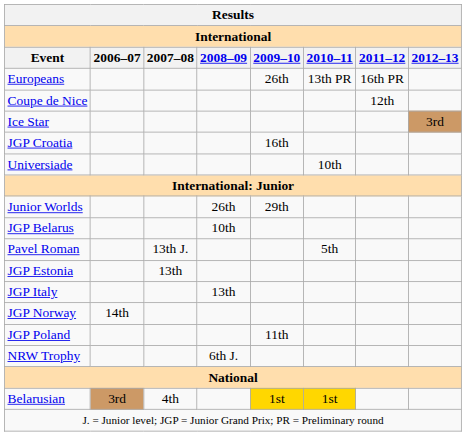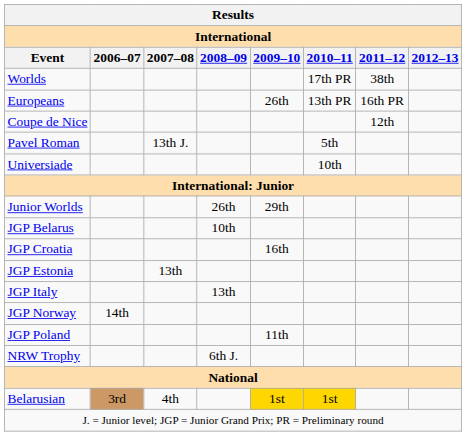 <table class="wikitable" style="text-align:center">
 <tr>
 <th colspan=8 align=center><strong>Results</strong></th>
 </tr>
 <tr>
 <th style="background-color: #ffdead; " colspan=8 align=center><strong>International</strong></th>
 </tr>
 <tr>
 <th>Event</th>
 <th>2006–07</th>
 <th>2007–08</th>
 <th><a href='#'>2008–09</a></th>
 <th><a href='#'>2009–10</a></th>
 <th><a href='#'>2010–11</a></th>
 <th><a href='#'>2011–12</a></th>
 <th><a href='#'>2012–13</a></th>
+</tr>
+<tr>
+<td align=left><a href='#'>Worlds</a></td>
+<td></td>
+<td></td>
+<td></td>
+<td></td>
+<td>17th PR</td>
+<td>38th</td>
+<td></td>
 </tr>
 <tr>
 <td align=left><a href='#'>Europeans</a></td>
 <td></td>
 <td></td>
 <td></td>
 <td>26th</td>
 <td>13th PR</td>
 <td>16th PR</td>
 <td></td>
 </tr>
 <tr>
 <td align=left><a href='#'>Coupe de Nice</a></td>
 <td></td>
 <td></td>
 <td></td>
 <td></td>
 <td></td>
 <td>12th</td>
 <td></td>
 </tr>
 <tr>
-<td align=left><a href='#'>Ice Star</a></td>
+<td align=left><a href='#'>Pavel Roman</a></td>
+<td></td>
+<td>13th J.</td>
 <td></td>
 <td></td>
-<td></td>
-<td></td>
-<td></td>
-<td></td>
-<td bgcolor=cc9966>3rd</td>
-</tr>
-<tr>
-<td align=left><a href='#'>JGP Croatia</a></td>
-<td></td>
-<td></td>
-<td></td>
-<td>16th</td>
-<td></td>
+<td>5th</td>
 <td></td>
 <td></td>
 </tr>
 <tr>
 <td align=left><a href='#'>Universiade</a></td>
 <td></td>
 <td></td>
 <td></td>
 <td></td>
 <td>10th</td>
 <td></td>
 <td></td>
 </tr>
 <tr>
 <th style="background-color: #ffdead; " colspan=8 align=center><strong>International: Junior</strong></th>
 </tr>
 <tr>
 <td align=left><a href='#'>Junior Worlds</a></td>
 <td></td>
 <td></td>
 <td>26th</td>
 <td>29th</td>
 <td></td>
 <td></td>
 <td></td>
 </tr>
 <tr>
 <td align=left><a href='#'>JGP Belarus</a></td>
 <td></td>
 <td></td>
 <td>10th</td>
 <td></td>
 <td></td>
 <td></td>
 <td></td>
 </tr>
 <tr>
-<td align=left><a href='#'>Pavel Roman</a></td>
-<td></td>
-<td>13th J.</td>
+<td align=left><a href='#'>JGP Croatia</a></td>
 <td></td>
 <td></td>
-<td>5th</td>
+<td></td>
+<td>16th</td>
+<td></td>
 <td></td>
 <td></td>
 </tr>
 <tr>
 <td align=left><a href='#'>JGP Estonia</a></td>
 <td></td>
 <td>13th</td>
 <td></td>
 <td></td>
 <td></td>
 <td></td>
 <td></td>
 </tr>
 <tr>
 <td align=left><a href='#'>JGP Italy</a></td>
 <td></td>
 <td></td>
 <td>13th</td>
 <td></td>
 <td></td>
 <td></td>
 <td></td>
 </tr>
 <tr>
 <td align=left><a href='#'>JGP Norway</a></td>
 <td>14th</td>
 <td></td>
 <td></td>
 <td></td>
 <td></td>
 <td></td>
 <td></td>
 </tr>
 <tr>
 <td align=left><a href='#'>JGP Poland</a></td>
 <td></td>
 <td></td>
 <td></td>
 <td>11th</td>
 <td></td>
 <td></td>
 <td></td>
 </tr>
 <tr>
 <td align=left><a href='#'>NRW Trophy</a></td>
 <td></td>
 <td></td>
 <td>6th J.</td>
 <td></td>
 <td></td>
 <td></td>
 <td></td>
 </tr>
 <tr>
 <th style="background-color: #ffdead; " colspan=8 align=center><strong>National</strong></th>
 </tr>
 <tr>
 <td align=left><a href='#'>Belarusian</a></td>
 <td bgcolor=cc9966>3rd</td>
 <td>4th</td>
 <td></td>
 <td bgcolor=gold>1st</td>
 <td bgcolor=gold>1st</td>
 <td></td>
 <td></td>
 </tr>
 <tr>
 <td colspan=8 align=center><small> J. = Junior level; JGP = Junior Grand Prix; PR = Preliminary round </small></td>
 </tr>
 </table>
